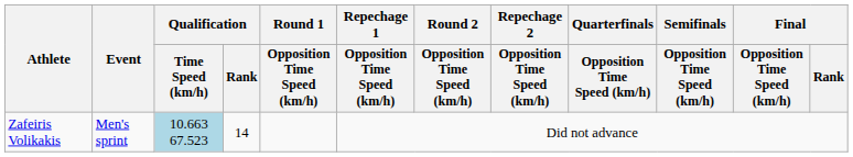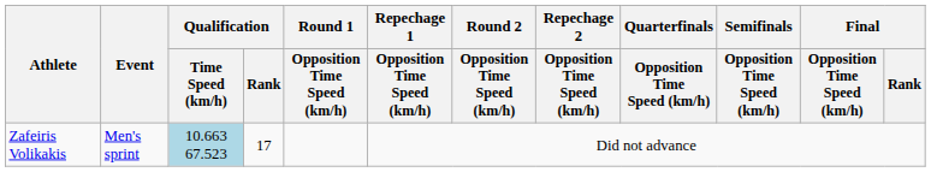 <table class="wikitable" style="font-size:90%">
 <tr>
 <th rowspan=2>Athlete</th>
 <th rowspan=2>Event</th>
 <th colspan=2>Qualification</th>
 <th>Round 1</th>
 <th>Repechage 1</th>
 <th>Round 2</th>
 <th>Repechage 2</th>
 <th>Quarterfinals</th>
 <th>Semifinals</th>
 <th colspan=2>Final</th>
 </tr>
 <tr style="font-size:95%">
 <th>Time<br>Speed (km/h)</th>
 <th>Rank</th>
 <th>Opposition<br>Time<br>Speed (km/h)</th>
 <th>Opposition<br>Time<br>Speed (km/h)</th>
 <th>Opposition<br>Time<br>Speed (km/h)</th>
 <th>Opposition<br>Time<br>Speed (km/h)</th>
 <th>Opposition<br>Time<br>Speed (km/h)</th>
 <th>Opposition<br>Time<br>Speed (km/h)</th>
 <th>Opposition<br>Time<br>Speed (km/h)</th>
 <th>Rank</th>
 </tr>
 <tr align=center>
 <td align=left><a href='#'>Zafeiris Volikakis</a></td>
 <td align=left><a href='#'>Men's sprint</a></td>
 <td style="background: lightblue;">10.663<br>67.523</td>
-<td>14</td>
+<td>17</td>
 <td><br></td>
 <td colspan=7>Did not advance</td>
 </tr>
 </table>
